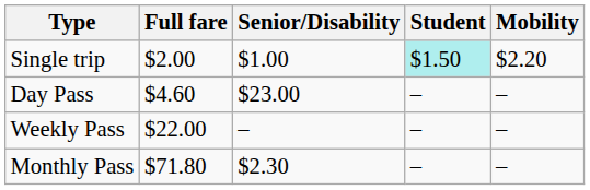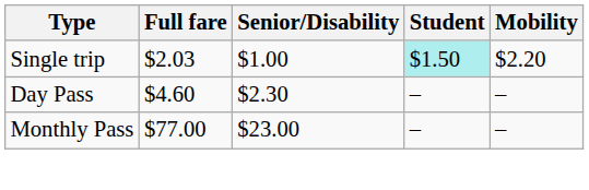 <table class="wikitable">
 <tr>
 <th>Type</th>
 <th>Full fare</th>
 <th>Senior/Disability</th>
 <th>Student</th>
 <th>Mobility</th>
 </tr>
 <tr>
 <td>Single trip</td>
-<td>$2.00</td>
+<td>$2.03</td>
 <td>$1.00</td>
 <td style="background: paleturquoise;">$1.50</td>
 <td>$2.20</td>
 </tr>
 <tr>
 <td>Day Pass</td>
 <td>$4.60</td>
-<td>$23.00</td>
-<td>–</td>
-<td>–</td>
-</tr>
-<tr>
-<td>Weekly Pass</td>
-<td>$22.00</td>
-<td>–</td>
+<td>$2.30</td>
 <td>–</td>
 <td>–</td>
 </tr>
 <tr>
 <td>Monthly Pass</td>
-<td>$71.80</td>
-<td>$2.30</td>
+<td>$77.00</td>
+<td>$23.00</td>
 <td>–</td>
 <td>–</td>
 </tr>
 </table>
